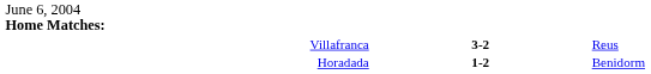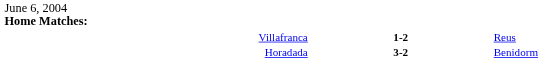 <table width=100% cellspacing=1>
 <tr>
 <th width=20%></th>
 <th width=12%></th>
 <th width=20%></th>
 <th></th>
 </tr>
 <tr>
 <td>June 6, 2004<br><strong>Home Matches:</strong></td>
 </tr>
 <tr style=font-size:90%>
 <td align=right><a href='#'>Villafranca</a></td>
-<td align=center><strong>3-2</strong></td>
+<td align=center><strong>1-2</strong></td>
 <td><a href='#'>Reus</a></td>
 </tr>
 <tr style=font-size:90%>
 <td align=right><a href='#'>Horadada</a></td>
-<td align=center><strong>1-2</strong></td>
+<td align=center><strong>3-2</strong></td>
 <td><a href='#'>Benidorm</a></td>
 </tr>
 </table>
